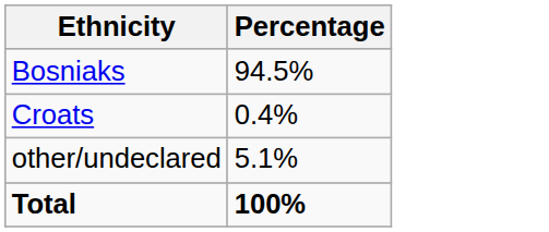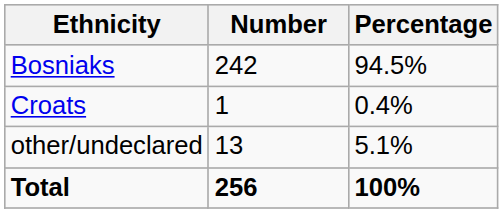 <table class="wikitable">
 <tr>
 <th width="100px">Ethnicity</th>
+<th width="80px">Number</th>
 <th width="80px">Percentage</th>
 </tr>
 <tr>
 <td><a href='#'>Bosniaks</a></td>
+<td>242</td>
 <td>94.5%</td>
 </tr>
 <tr>
 <td><a href='#'>Croats</a></td>
+<td>1</td>
 <td>0.4%</td>
 </tr>
 <tr>
 <td>other/undeclared</td>
+<td>13</td>
 <td>5.1%</td>
 </tr>
 <tr>
 <td><strong>Total</strong></td>
+<td><strong>256</strong></td>
 <td><strong>100%</strong></td>
 </tr>
 </table>
